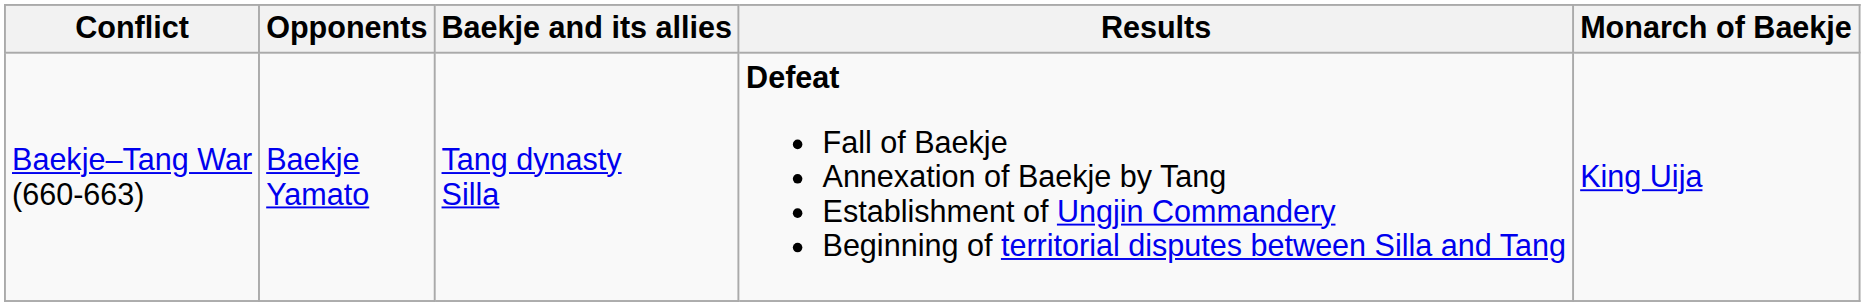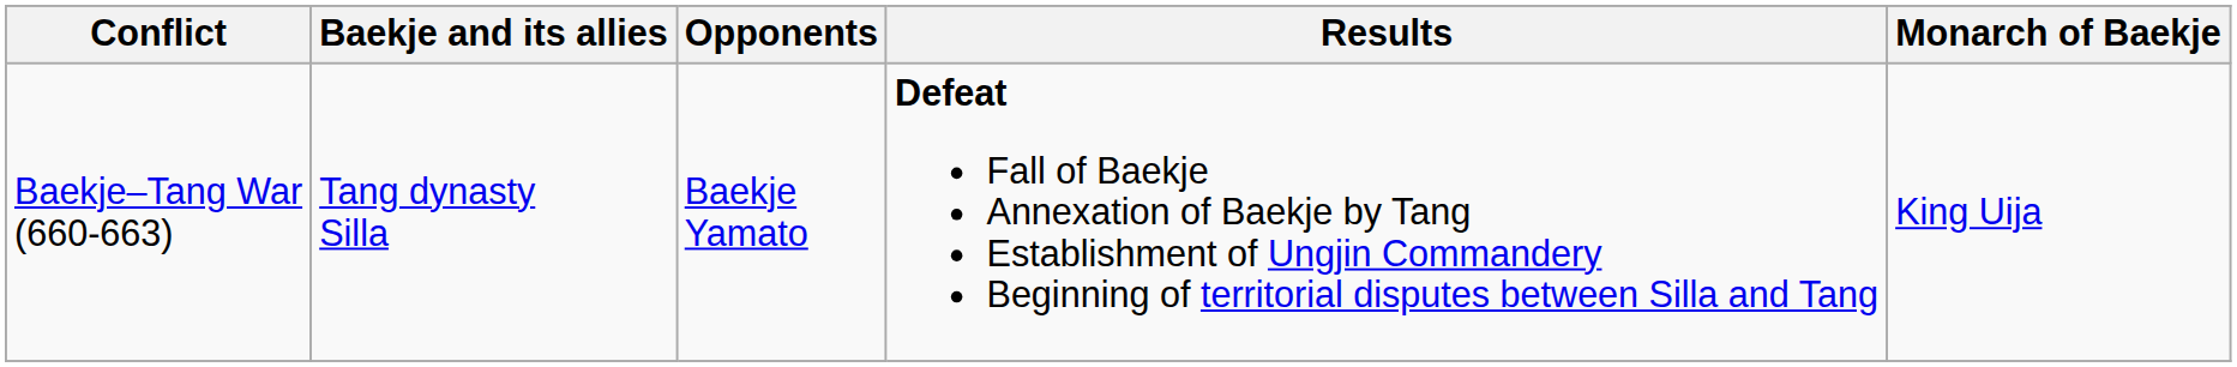 <table class="wikitable sortable">
 <tr>
 <th>Conflict</th>
+<th>Baekje and its allies</th>
 <th>Opponents</th>
-<th>Baekje and its allies</th>
 <th>Results</th>
 <th>Monarch of Baekje</th>
 </tr>
 <tr>
 <td><a href='#'>Baekje–Tang War</a><br>(660-663)</td>
+<td><a href='#'>Tang dynasty</a><br><a href='#'>Silla</a></td>
 <td><a href='#'>Baekje</a><br><a href='#'>Yamato</a></td>
-<td><a href='#'>Tang dynasty</a><br><a href='#'>Silla</a></td>
 <td><strong>Defeat</strong><br><ul><li>Fall of Baekje</li><li>Annexation of Baekje by Tang</li><li>Establishment of <a href='#'>Ungjin Commandery</a></li><li>Beginning of <a href='#'>territorial disputes between Silla and Tang</a></li></ul></td>
 <td><a href='#'>King Uija</a></td>
 </tr>
 </table>
